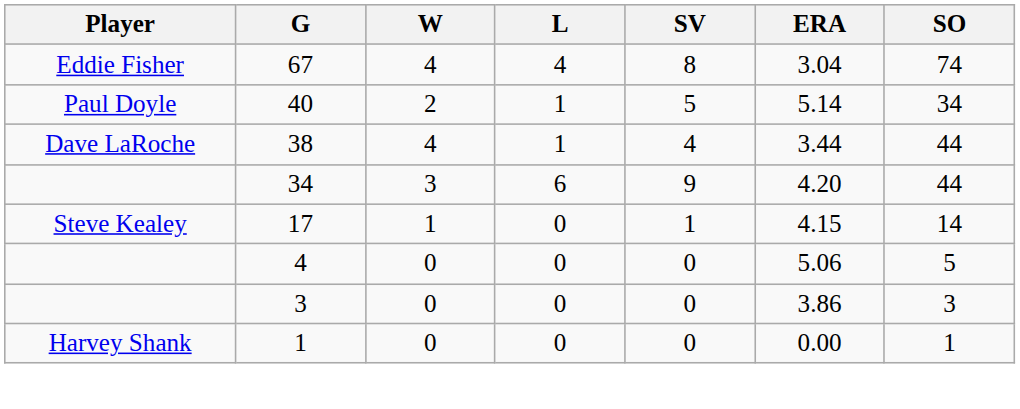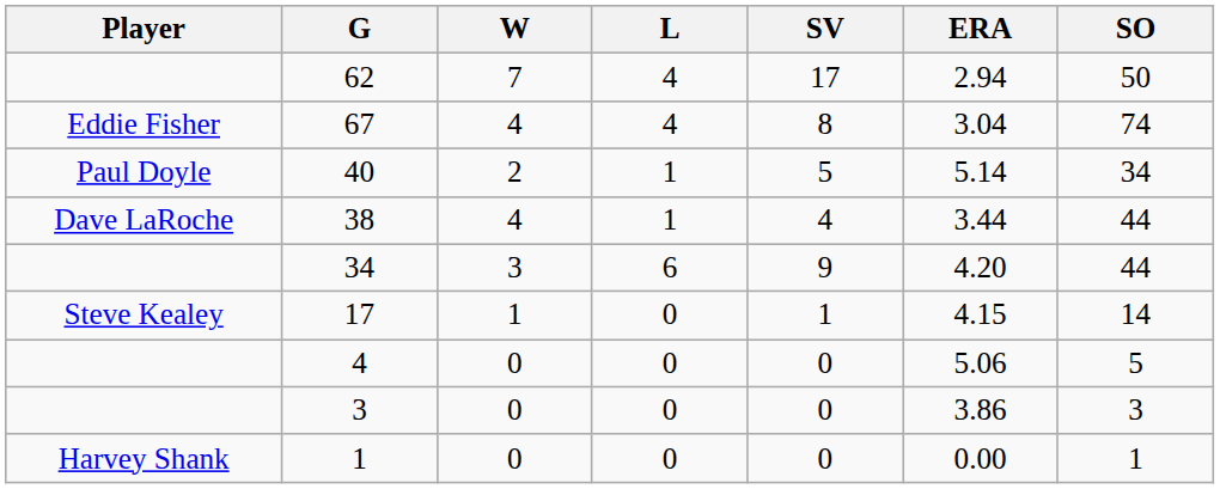 <table class="wikitable sortable">
 <tr>
 <th bgcolor="#DDDDFF" width="16%">Player</th>
 <th bgcolor="#DDDDFF" width="9%">G</th>
 <th bgcolor="#DDDDFF" width="9%">W</th>
 <th bgcolor="#DDDDFF" width="9%">L</th>
 <th bgcolor="#DDDDFF" width="9%">SV</th>
 <th bgcolor="#DDDDFF" width="9%">ERA</th>
 <th bgcolor="#DDDDFF" width="9%">SO</th>
+</tr>
+<tr align="center">
+<td></td>
+<td>62</td>
+<td>7</td>
+<td>4</td>
+<td>17</td>
+<td>2.94</td>
+<td>50</td>
 </tr>
 <tr align=center>
 <td><a href='#'>Eddie Fisher</a></td>
 <td>67</td>
 <td>4</td>
 <td>4</td>
 <td>8</td>
 <td>3.04</td>
 <td>74</td>
 </tr>
 <tr align="center">
 <td><a href='#'>Paul Doyle</a></td>
 <td>40</td>
 <td>2</td>
 <td>1</td>
 <td>5</td>
 <td>5.14</td>
 <td>34</td>
 </tr>
 <tr align="center">
 <td><a href='#'>Dave LaRoche</a></td>
 <td>38</td>
 <td>4</td>
 <td>1</td>
 <td>4</td>
 <td>3.44</td>
 <td>44</td>
 </tr>
 <tr align="center">
 <td></td>
 <td>34</td>
 <td>3</td>
 <td>6</td>
 <td>9</td>
 <td>4.20</td>
 <td>44</td>
 </tr>
 <tr align="center">
 <td><a href='#'>Steve Kealey</a></td>
 <td>17</td>
 <td>1</td>
 <td>0</td>
 <td>1</td>
 <td>4.15</td>
 <td>14</td>
 </tr>
 <tr align="center">
 <td></td>
 <td>4</td>
 <td>0</td>
 <td>0</td>
 <td>0</td>
 <td>5.06</td>
 <td>5</td>
 </tr>
 <tr align="center">
 <td></td>
 <td>3</td>
 <td>0</td>
 <td>0</td>
 <td>0</td>
 <td>3.86</td>
 <td>3</td>
 </tr>
 <tr align="center">
 <td><a href='#'>Harvey Shank</a></td>
 <td>1</td>
 <td>0</td>
 <td>0</td>
 <td>0</td>
 <td>0.00</td>
 <td>1</td>
 </tr>
 </table>
